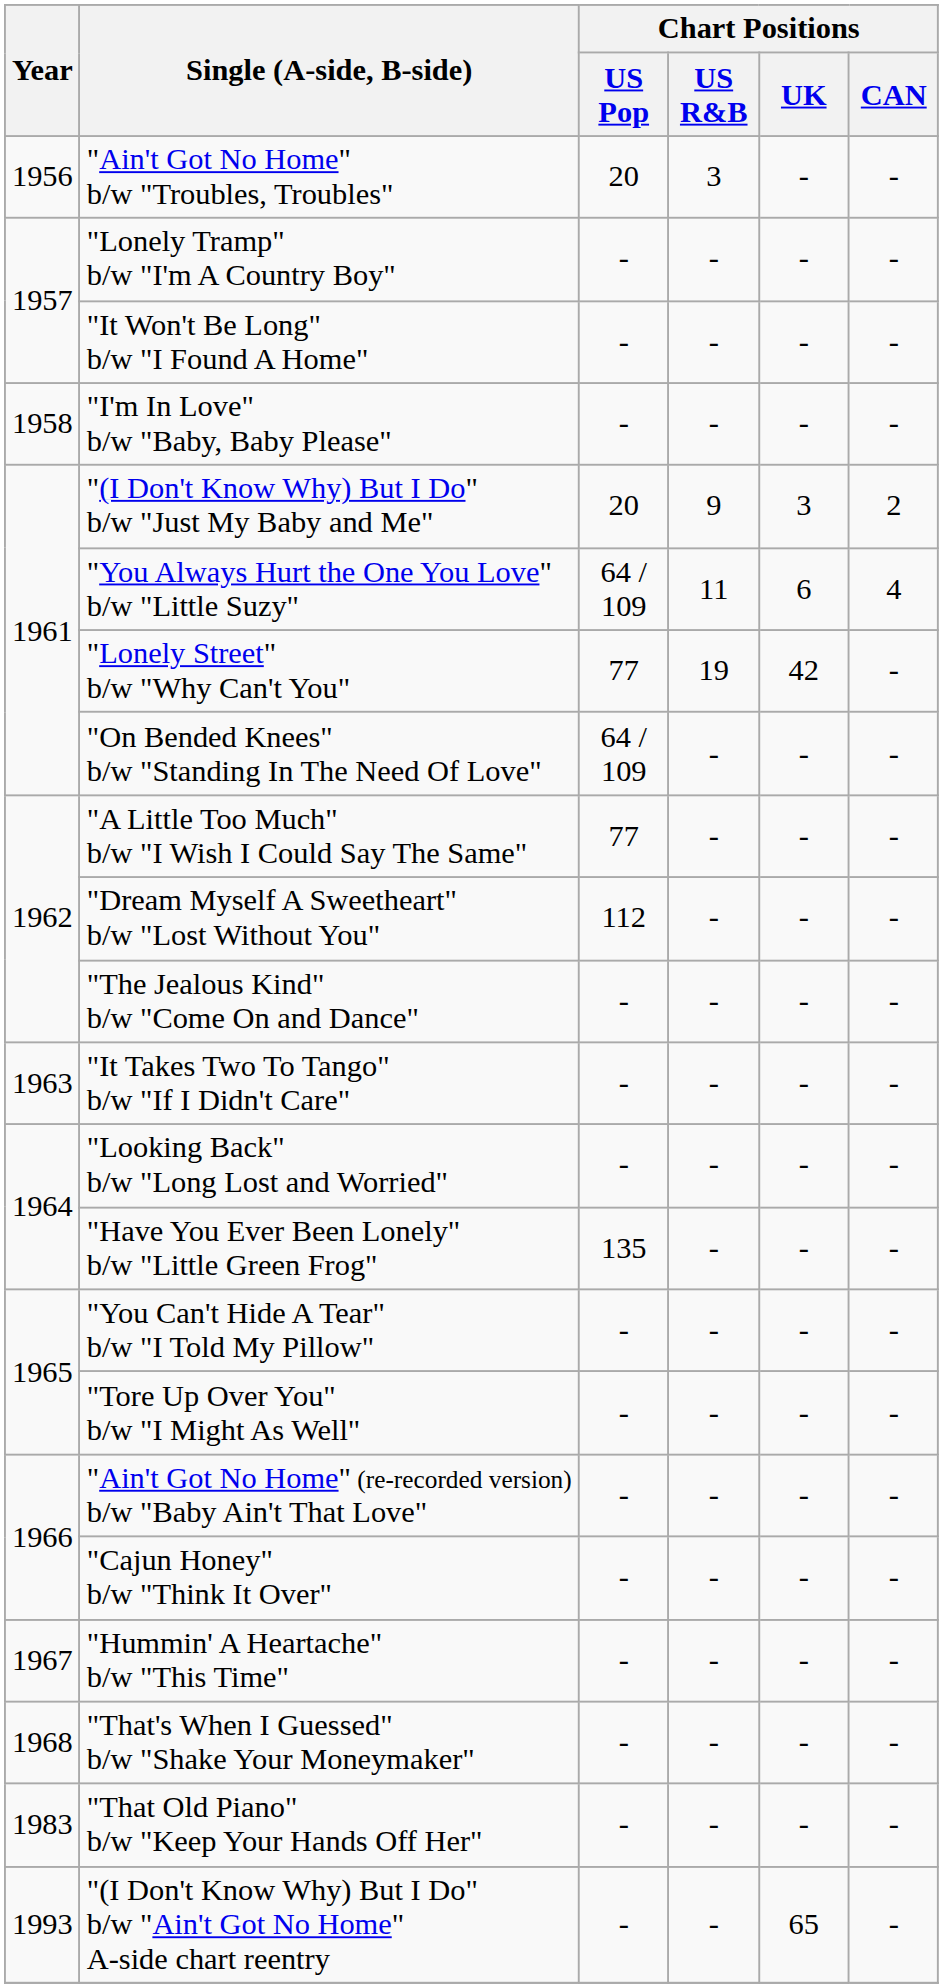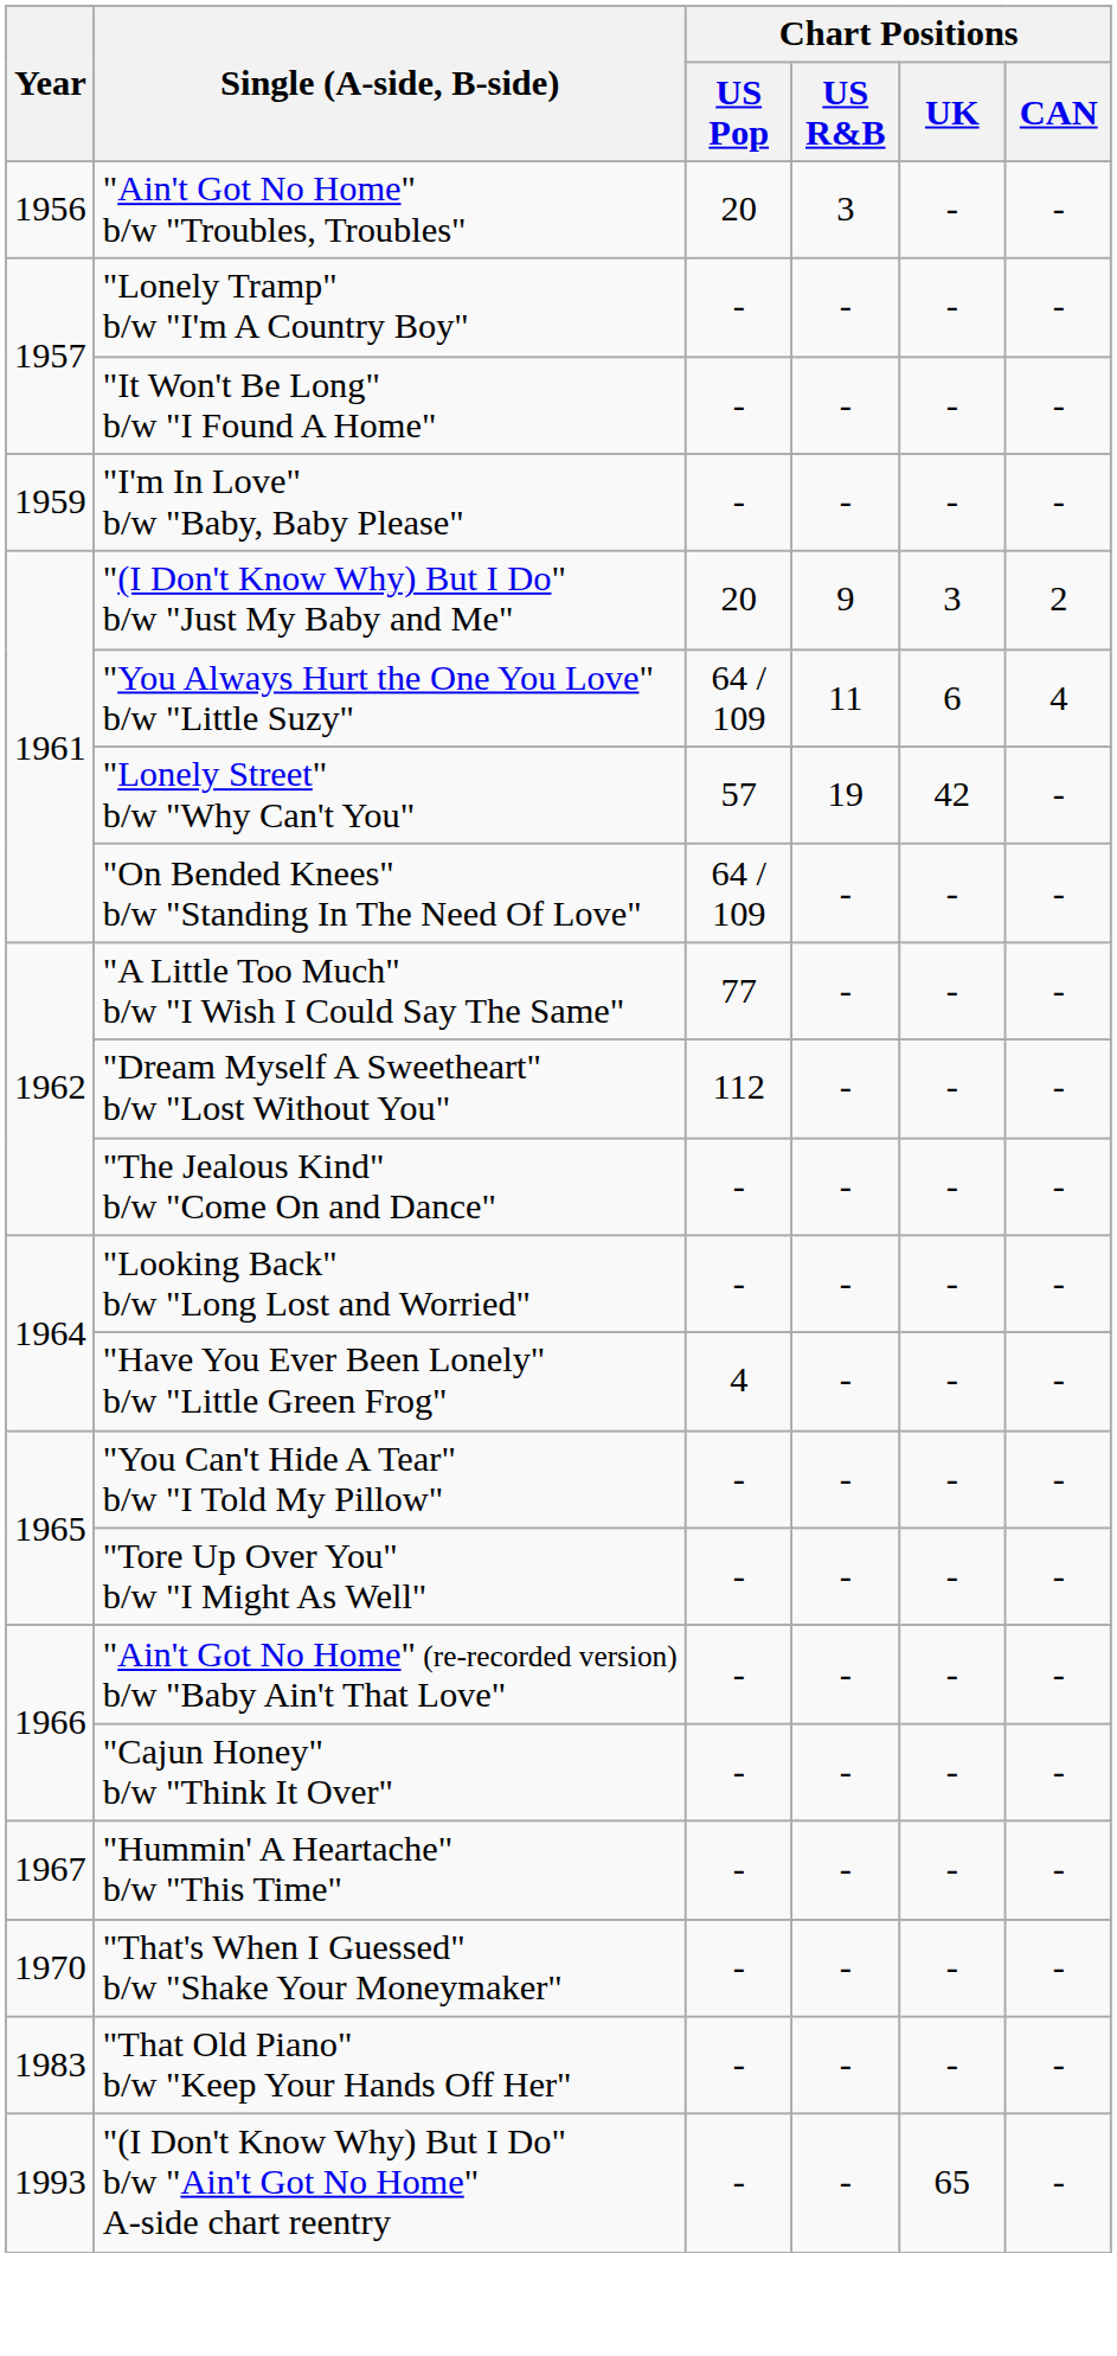 <table class="wikitable" style="text-align:center;">
 <tr>
 <th rowspan="2">Year</th>
 <th rowspan="2">Single (A-side, B-side)</th>
 <th colspan="4">Chart Positions</th>
 </tr>
 <tr>
 <th width="40"><a href='#'>US Pop</a></th>
 <th width="40"><a href='#'>US<br>R&B</a></th>
 <th width="40"><a href='#'>UK</a></th>
 <th width="40"><a href='#'>CAN</a></th>
 </tr>
 <tr>
 <td rowspan="1">1956</td>
 <td align="left">"<a href='#'>Ain't Got No Home</a>"<br>b/w "Troubles, Troubles"</td>
 <td>20</td>
 <td>3</td>
 <td>-</td>
 <td>-</td>
 </tr>
 <tr>
 <td rowspan="2">1957</td>
 <td align="left">"Lonely Tramp"<br>b/w "I'm A Country Boy"</td>
 <td>-</td>
 <td>-</td>
 <td>-</td>
 <td>-</td>
 </tr>
 <tr>
 <td align="left">"It Won't Be Long"<br>b/w "I Found A Home"</td>
 <td>-</td>
 <td>-</td>
 <td>-</td>
 <td>-</td>
 </tr>
 <tr>
-<td>1958</td>
+<td>1959</td>
 <td align="left">"I'm In Love"<br>b/w "Baby, Baby Please"</td>
 <td>-</td>
 <td>-</td>
 <td>-</td>
 <td>-</td>
 </tr>
 <tr>
 <td rowspan="4">1961</td>
 <td align="left">"<a href='#'>(I Don't Know Why) But I Do</a>"<br>b/w "Just My Baby and Me"</td>
 <td>20</td>
 <td>9</td>
 <td>3</td>
 <td>2</td>
 </tr>
 <tr>
 <td align="left">"<a href='#'>You Always Hurt the One You Love</a>"<br>b/w "Little Suzy"</td>
 <td>64 / 109</td>
 <td>11</td>
 <td>6</td>
 <td>4</td>
 </tr>
 <tr>
 <td align="left">"<a href='#'>Lonely Street</a>"<br>b/w "Why Can't You"</td>
-<td>77</td>
+<td>57</td>
 <td>19</td>
 <td>42</td>
 <td>-</td>
 </tr>
 <tr>
 <td align="left">"On Bended Knees"<br>b/w "Standing In The Need Of Love"</td>
 <td>64 / 109</td>
 <td>-</td>
 <td>-</td>
 <td>-</td>
 </tr>
 <tr>
 <td rowspan="3">1962</td>
 <td align="left">"A Little Too Much"<br>b/w "I Wish I Could Say The Same"</td>
 <td>77</td>
 <td>-</td>
 <td>-</td>
 <td>-</td>
 </tr>
 <tr>
 <td align="left">"Dream Myself A Sweetheart"<br>b/w "Lost Without You"</td>
 <td>112</td>
 <td>-</td>
 <td>-</td>
 <td>-</td>
 </tr>
 <tr>
 <td align="left">"The Jealous Kind"<br>b/w "Come On and Dance"</td>
 <td>-</td>
 <td>-</td>
 <td>-</td>
 <td>-</td>
 </tr>
 <tr>
-<td rowspan="1">1963</td>
-<td align="left">"It Takes Two To Tango"<br>b/w "If I Didn't Care"</td>
-<td>-</td>
-<td>-</td>
-<td>-</td>
-<td>-</td>
-</tr>
-<tr>
 <td rowspan="2">1964</td>
 <td align="left">"Looking Back"<br>b/w "Long Lost and Worried"</td>
 <td>-</td>
 <td>-</td>
 <td>-</td>
 <td>-</td>
 </tr>
 <tr>
 <td align="left">"Have You Ever Been Lonely"<br>b/w "Little Green Frog"</td>
-<td>135</td>
+<td>4</td>
 <td>-</td>
 <td>-</td>
 <td>-</td>
 </tr>
 <tr>
 <td rowspan="2">1965</td>
 <td align="left">"You Can't Hide A Tear"<br>b/w "I Told My Pillow"</td>
 <td>-</td>
 <td>-</td>
 <td>-</td>
 <td>-</td>
 </tr>
 <tr>
 <td align="left">"Tore Up Over You"<br>b/w "I Might As Well"</td>
 <td>-</td>
 <td>-</td>
 <td>-</td>
 <td>-</td>
 </tr>
 <tr>
 <td rowspan="2">1966</td>
 <td align="left">"<a href='#'>Ain't Got No Home</a>"<small> (re-recorded version)</small><br>b/w "Baby Ain't That Love"</td>
 <td>-</td>
 <td>-</td>
 <td>-</td>
 <td>-</td>
 </tr>
 <tr>
 <td align="left">"Cajun Honey"<br>b/w "Think It Over"</td>
 <td>-</td>
 <td>-</td>
 <td>-</td>
 <td>-</td>
 </tr>
 <tr>
 <td rowspan="1">1967</td>
 <td align="left">"Hummin' A Heartache"<br>b/w "This Time"</td>
 <td>-</td>
 <td>-</td>
 <td>-</td>
 <td>-</td>
 </tr>
 <tr>
-<td rowspan="1">1968</td>
+<td rowspan="1">1970</td>
 <td align="left">"That's When I Guessed"<br>b/w "Shake Your Moneymaker"</td>
 <td>-</td>
 <td>-</td>
 <td>-</td>
 <td>-</td>
 </tr>
 <tr>
 <td rowspan="1">1983</td>
 <td align="left">"That Old Piano"<br>b/w "Keep Your Hands Off Her"</td>
 <td>-</td>
 <td>-</td>
 <td>-</td>
 <td>-</td>
 </tr>
 <tr>
 <td rowspan="1">1993</td>
 <td align="left">"(I Don't Know Why) But I Do"<br>b/w "<a href='#'>Ain't Got No Home</a>"<br>A-side chart reentry</td>
 <td>-</td>
 <td>-</td>
 <td>65</td>
 <td>-</td>
 </tr>
 <tr>
 </tr>
 </table>
